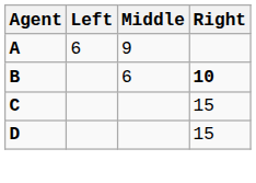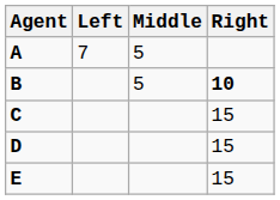 <table class="wikitable">
 <tr>
 <th>Agent</th>
 <th>Left</th>
 <th>Middle</th>
 <th>Right</th>
 </tr>
 <tr>
 <td><strong>A</strong></td>
-<td>6</td>
-<td>9</td>
+<td>7</td>
+<td>5</td>
 <td></td>
 </tr>
 <tr>
 <td><strong>B</strong></td>
 <td></td>
-<td>6</td>
+<td>5</td>
 <td><strong>10</strong></td>
 </tr>
 <tr>
 <td><strong>C</strong></td>
 <td></td>
 <td></td>
 <td>15</td>
 </tr>
 <tr>
 <td><strong>D</strong></td>
 <td></td>
 <td></td>
 <td>15</td>
 </tr>
+<tr>
+<td><strong>E</strong></td>
+<td></td>
+<td></td>
+<td>15</td>
+</tr>
 </table>
